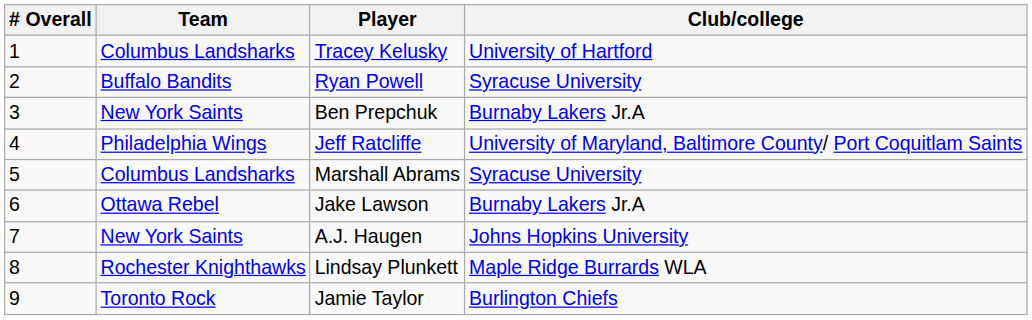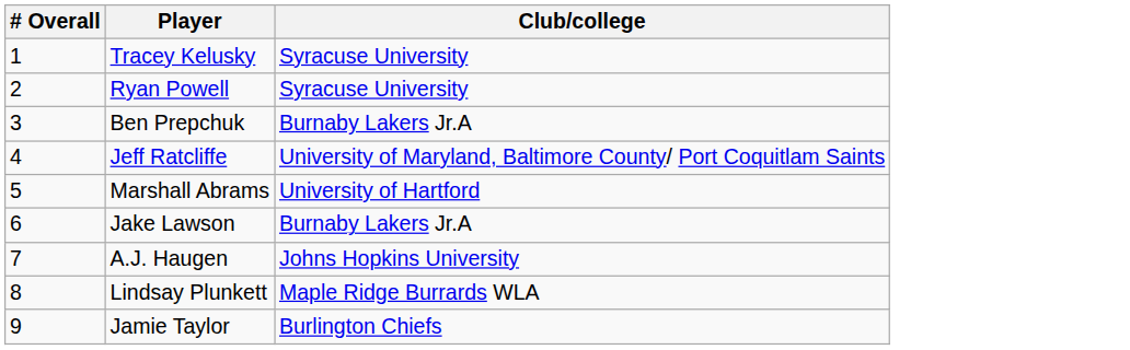 <table class="wikitable">
 <tr>
 <th># Overall</th>
-<th>Team</th>
 <th>Player</th>
 <th>Club/college</th>
 </tr>
 <tr>
 <td>1</td>
-<td><a href='#'>Columbus Landsharks</a></td>
 <td><a href='#'>Tracey Kelusky</a></td>
-<td><a href='#'>University of Hartford</a></td>
+<td><a href='#'>Syracuse University</a></td>
 </tr>
 <tr>
 <td>2</td>
-<td><a href='#'>Buffalo Bandits</a></td>
 <td><a href='#'>Ryan Powell</a></td>
 <td><a href='#'>Syracuse University</a></td>
 </tr>
 <tr>
 <td>3</td>
-<td><a href='#'>New York Saints</a></td>
 <td>Ben Prepchuk</td>
 <td><a href='#'>Burnaby Lakers</a> Jr.A</td>
 </tr>
 <tr>
 <td>4</td>
-<td><a href='#'>Philadelphia Wings</a></td>
 <td><a href='#'>Jeff Ratcliffe</a></td>
 <td><a href='#'>University of Maryland, Baltimore County</a>/ <a href='#'>Port Coquitlam Saints</a></td>
 </tr>
 <tr>
 <td>5</td>
-<td><a href='#'>Columbus Landsharks</a></td>
 <td>Marshall Abrams</td>
-<td><a href='#'>Syracuse University</a></td>
+<td><a href='#'>University of Hartford</a></td>
 </tr>
 <tr>
 <td>6</td>
-<td><a href='#'>Ottawa Rebel</a></td>
 <td>Jake Lawson</td>
 <td><a href='#'>Burnaby Lakers</a> Jr.A</td>
 </tr>
 <tr>
 <td>7</td>
-<td><a href='#'>New York Saints</a></td>
 <td>A.J. Haugen</td>
 <td><a href='#'>Johns Hopkins University</a></td>
 </tr>
 <tr>
 <td>8</td>
-<td><a href='#'>Rochester Knighthawks</a></td>
 <td>Lindsay Plunkett</td>
 <td><a href='#'>Maple Ridge Burrards</a> WLA</td>
 </tr>
 <tr>
 <td>9</td>
-<td><a href='#'>Toronto Rock</a></td>
 <td>Jamie Taylor</td>
 <td><a href='#'>Burlington Chiefs</a></td>
 </tr>
 </table>
